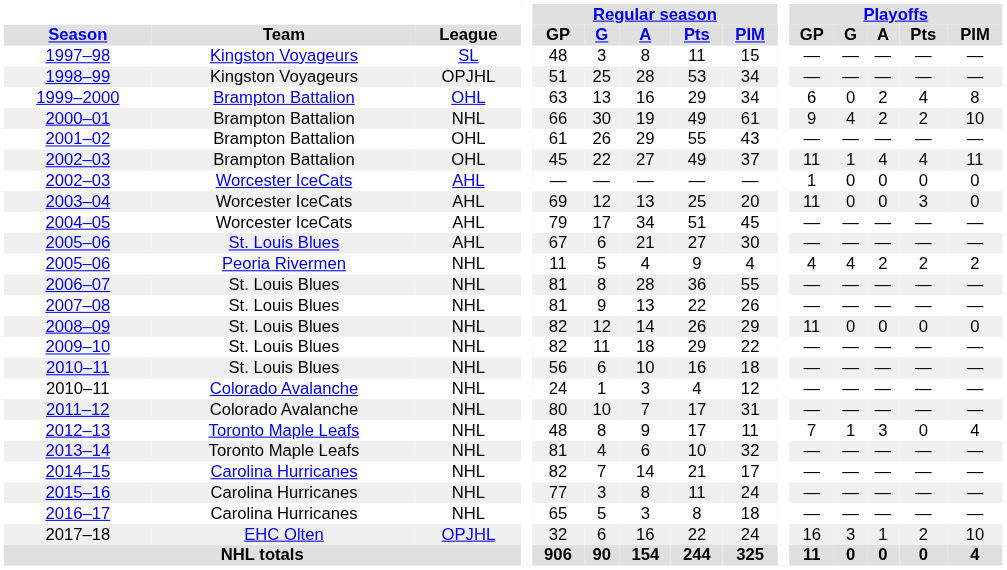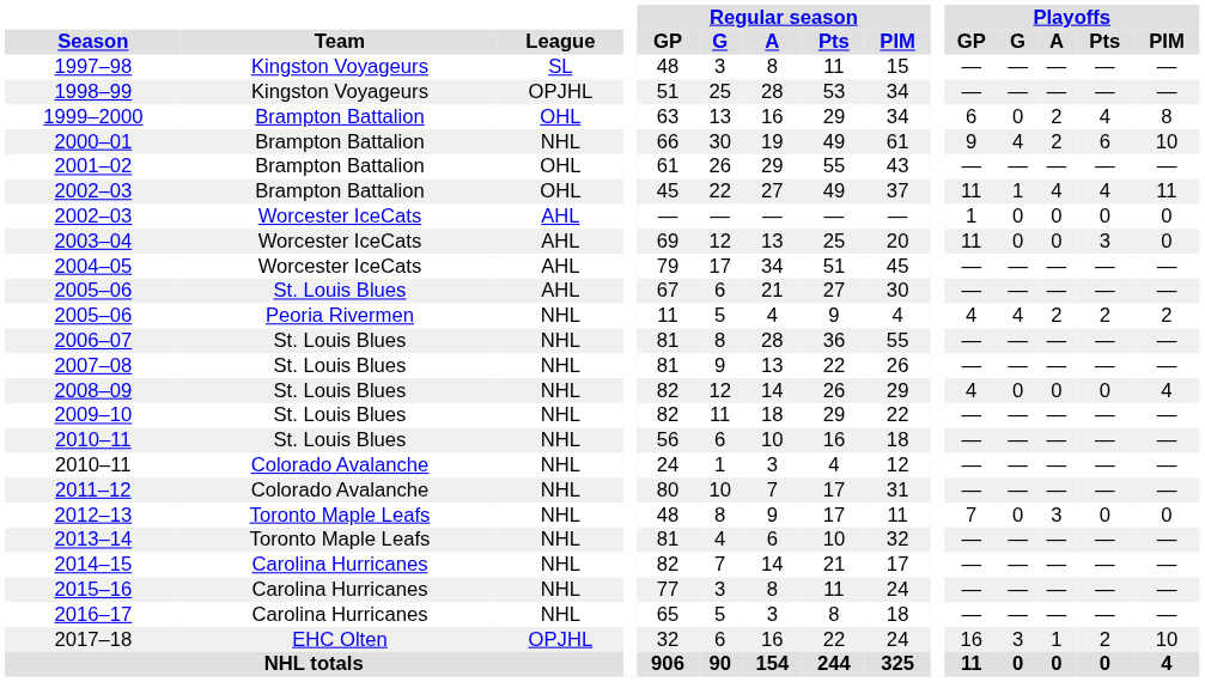 <table border="0" cellpadding="1" cellspacing="0" style="text-align:center; width:60em">
 <tr bgcolor="#e0e0e0">
 <th colspan="3" bgcolor="#ffffff"> </th>
 <th rowspan="99" bgcolor="#ffffff"> </th>
 <th colspan="5"><a href='#'>Regular season</a></th>
 <th rowspan="99" bgcolor="#ffffff"> </th>
 <th colspan="5"><a href='#'>Playoffs</a></th>
 </tr>
 <tr bgcolor="#e0e0e0">
 <th><a href='#'>Season</a></th>
 <th>Team</th>
 <th>League</th>
 <th>GP</th>
 <th><a href='#'>G</a></th>
 <th><a href='#'>A</a></th>
 <th><a href='#'>Pts</a></th>
 <th><a href='#'>PIM</a></th>
 <th>GP</th>
 <th>G</th>
 <th>A</th>
 <th>Pts</th>
 <th>PIM</th>
 </tr>
 <tr>
 <td><a href='#'>1997–98</a></td>
 <td><a href='#'>Kingston Voyageurs</a></td>
 <td><a href='#'>SL</a></td>
 <td>48</td>
 <td>3</td>
 <td>8</td>
 <td>11</td>
 <td>15</td>
 <td>—</td>
 <td>—</td>
 <td>—</td>
 <td>—</td>
 <td>—</td>
 </tr>
 <tr bgcolor="#f0f0f0">
 <td><a href='#'>1998–99</a></td>
 <td>Kingston Voyageurs</td>
 <td>OPJHL</td>
 <td>51</td>
 <td>25</td>
 <td>28</td>
 <td>53</td>
 <td>34</td>
 <td>—</td>
 <td>—</td>
 <td>—</td>
 <td>—</td>
 <td>—</td>
 </tr>
 <tr>
 <td><a href='#'>1999–2000</a></td>
 <td><a href='#'>Brampton Battalion</a></td>
 <td><a href='#'>OHL</a></td>
 <td>63</td>
 <td>13</td>
 <td>16</td>
 <td>29</td>
 <td>34</td>
 <td>6</td>
 <td>0</td>
 <td>2</td>
 <td>4</td>
 <td>8</td>
 </tr>
 <tr bgcolor="#f0f0f0">
 <td><a href='#'>2000–01</a></td>
 <td>Brampton Battalion</td>
 <td>NHL</td>
 <td>66</td>
 <td>30</td>
 <td>19</td>
 <td>49</td>
 <td>61</td>
 <td>9</td>
 <td>4</td>
 <td>2</td>
-<td>2</td>
+<td>6</td>
 <td>10</td>
 </tr>
 <tr>
 <td><a href='#'>2001–02</a></td>
 <td>Brampton Battalion</td>
 <td>OHL</td>
 <td>61</td>
 <td>26</td>
 <td>29</td>
 <td>55</td>
 <td>43</td>
 <td>—</td>
 <td>—</td>
 <td>—</td>
 <td>—</td>
 <td>—</td>
 </tr>
 <tr bgcolor="#f0f0f0">
 <td><a href='#'>2002–03</a></td>
 <td>Brampton Battalion</td>
 <td>OHL</td>
 <td>45</td>
 <td>22</td>
 <td>27</td>
 <td>49</td>
 <td>37</td>
 <td>11</td>
 <td>1</td>
 <td>4</td>
 <td>4</td>
 <td>11</td>
 </tr>
 <tr>
 <td><a href='#'>2002–03</a></td>
 <td><a href='#'>Worcester IceCats</a></td>
 <td><a href='#'>AHL</a></td>
 <td>—</td>
 <td>—</td>
 <td>—</td>
 <td>—</td>
 <td>—</td>
 <td>1</td>
 <td>0</td>
 <td>0</td>
 <td>0</td>
 <td>0</td>
 </tr>
 <tr bgcolor="#f0f0f0">
 <td><a href='#'>2003–04</a></td>
 <td>Worcester IceCats</td>
 <td>AHL</td>
 <td>69</td>
 <td>12</td>
 <td>13</td>
 <td>25</td>
 <td>20</td>
 <td>11</td>
 <td>0</td>
 <td>0</td>
 <td>3</td>
 <td>0</td>
 </tr>
 <tr>
 <td><a href='#'>2004–05</a></td>
 <td>Worcester IceCats</td>
 <td>AHL</td>
 <td>79</td>
 <td>17</td>
 <td>34</td>
 <td>51</td>
 <td>45</td>
 <td>—</td>
 <td>—</td>
 <td>—</td>
 <td>—</td>
 <td>—</td>
 </tr>
 <tr bgcolor="#f0f0f0">
 <td><a href='#'>2005–06</a></td>
 <td><a href='#'>St. Louis Blues</a></td>
 <td>AHL</td>
 <td>67</td>
 <td>6</td>
 <td>21</td>
 <td>27</td>
 <td>30</td>
 <td>—</td>
 <td>—</td>
 <td>—</td>
 <td>—</td>
 <td>—</td>
 </tr>
 <tr>
 <td><a href='#'>2005–06</a></td>
 <td><a href='#'>Peoria Rivermen</a></td>
 <td>NHL</td>
 <td>11</td>
 <td>5</td>
 <td>4</td>
 <td>9</td>
 <td>4</td>
 <td>4</td>
 <td>4</td>
 <td>2</td>
 <td>2</td>
 <td>2</td>
 </tr>
 <tr bgcolor="#f0f0f0">
 <td><a href='#'>2006–07</a></td>
 <td>St. Louis Blues</td>
 <td>NHL</td>
 <td>81</td>
 <td>8</td>
 <td>28</td>
 <td>36</td>
 <td>55</td>
 <td>—</td>
 <td>—</td>
 <td>—</td>
 <td>—</td>
 <td>—</td>
 </tr>
 <tr>
 <td><a href='#'>2007–08</a></td>
 <td>St. Louis Blues</td>
 <td>NHL</td>
 <td>81</td>
 <td>9</td>
 <td>13</td>
 <td>22</td>
 <td>26</td>
 <td>—</td>
 <td>—</td>
 <td>—</td>
 <td>—</td>
 <td>—</td>
 </tr>
 <tr bgcolor="#f0f0f0">
 <td><a href='#'>2008–09</a></td>
 <td>St. Louis Blues</td>
 <td>NHL</td>
 <td>82</td>
 <td>12</td>
 <td>14</td>
 <td>26</td>
 <td>29</td>
-<td>11</td>
+<td>4</td>
 <td>0</td>
 <td>0</td>
 <td>0</td>
-<td>0</td>
+<td>4</td>
 </tr>
 <tr>
 <td><a href='#'>2009–10</a></td>
 <td>St. Louis Blues</td>
 <td>NHL</td>
 <td>82</td>
 <td>11</td>
 <td>18</td>
 <td>29</td>
 <td>22</td>
 <td>—</td>
 <td>—</td>
 <td>—</td>
 <td>—</td>
 <td>—</td>
 </tr>
 <tr bgcolor="#f0f0f0">
 <td><a href='#'>2010–11</a></td>
 <td>St. Louis Blues</td>
 <td>NHL</td>
 <td>56</td>
 <td>6</td>
 <td>10</td>
 <td>16</td>
 <td>18</td>
 <td>—</td>
 <td>—</td>
 <td>—</td>
 <td>—</td>
 <td>—</td>
 </tr>
 <tr>
 <td>2010–11</td>
 <td><a href='#'>Colorado Avalanche</a></td>
 <td>NHL</td>
 <td>24</td>
 <td>1</td>
 <td>3</td>
 <td>4</td>
 <td>12</td>
 <td>—</td>
 <td>—</td>
 <td>—</td>
 <td>—</td>
 <td>—</td>
 </tr>
 <tr bgcolor="#f0f0f0">
 <td><a href='#'>2011–12</a></td>
 <td>Colorado Avalanche</td>
 <td>NHL</td>
 <td>80</td>
 <td>10</td>
 <td>7</td>
 <td>17</td>
 <td>31</td>
 <td>—</td>
 <td>—</td>
 <td>—</td>
 <td>—</td>
 <td>—</td>
 </tr>
 <tr>
 <td><a href='#'>2012–13</a></td>
 <td><a href='#'>Toronto Maple Leafs</a></td>
 <td>NHL</td>
 <td>48</td>
 <td>8</td>
 <td>9</td>
 <td>17</td>
 <td>11</td>
 <td>7</td>
-<td>1</td>
+<td>0</td>
 <td>3</td>
 <td>0</td>
-<td>4</td>
+<td>0</td>
 </tr>
 <tr bgcolor="#f0f0f0">
 <td><a href='#'>2013–14</a></td>
 <td>Toronto Maple Leafs</td>
 <td>NHL</td>
 <td>81</td>
 <td>4</td>
 <td>6</td>
 <td>10</td>
 <td>32</td>
 <td>—</td>
 <td>—</td>
 <td>—</td>
 <td>—</td>
 <td>—</td>
 </tr>
 <tr>
 <td><a href='#'>2014–15</a></td>
 <td><a href='#'>Carolina Hurricanes</a></td>
 <td>NHL</td>
 <td>82</td>
 <td>7</td>
 <td>14</td>
 <td>21</td>
 <td>17</td>
 <td>—</td>
 <td>—</td>
 <td>—</td>
 <td>—</td>
 <td>—</td>
 </tr>
 <tr bgcolor="#f0f0f0">
 <td><a href='#'>2015–16</a></td>
 <td>Carolina Hurricanes</td>
 <td>NHL</td>
 <td>77</td>
 <td>3</td>
 <td>8</td>
 <td>11</td>
 <td>24</td>
 <td>—</td>
 <td>—</td>
 <td>—</td>
 <td>—</td>
 <td>—</td>
 </tr>
 <tr>
 <td><a href='#'>2016–17</a></td>
 <td>Carolina Hurricanes</td>
 <td>NHL</td>
 <td>65</td>
 <td>5</td>
 <td>3</td>
 <td>8</td>
 <td>18</td>
 <td>—</td>
 <td>—</td>
 <td>—</td>
 <td>—</td>
 <td>—</td>
 </tr>
 <tr bgcolor="#f0f0f0">
 <td>2017–18</td>
 <td><a href='#'>EHC Olten</a></td>
 <td><a href='#'>OPJHL</a></td>
 <td>32</td>
 <td>6</td>
 <td>16</td>
 <td>22</td>
 <td>24</td>
 <td>16</td>
 <td>3</td>
 <td>1</td>
 <td>2</td>
 <td>10</td>
 </tr>
 <tr bgcolor="#e0e0e0">
 <th colspan="3">NHL totals</th>
 <th>906</th>
 <th>90</th>
 <th>154</th>
 <th>244</th>
 <th>325</th>
 <th>11</th>
 <th>0</th>
 <th>0</th>
 <th>0</th>
 <th>4</th>
 </tr>
 </table>
